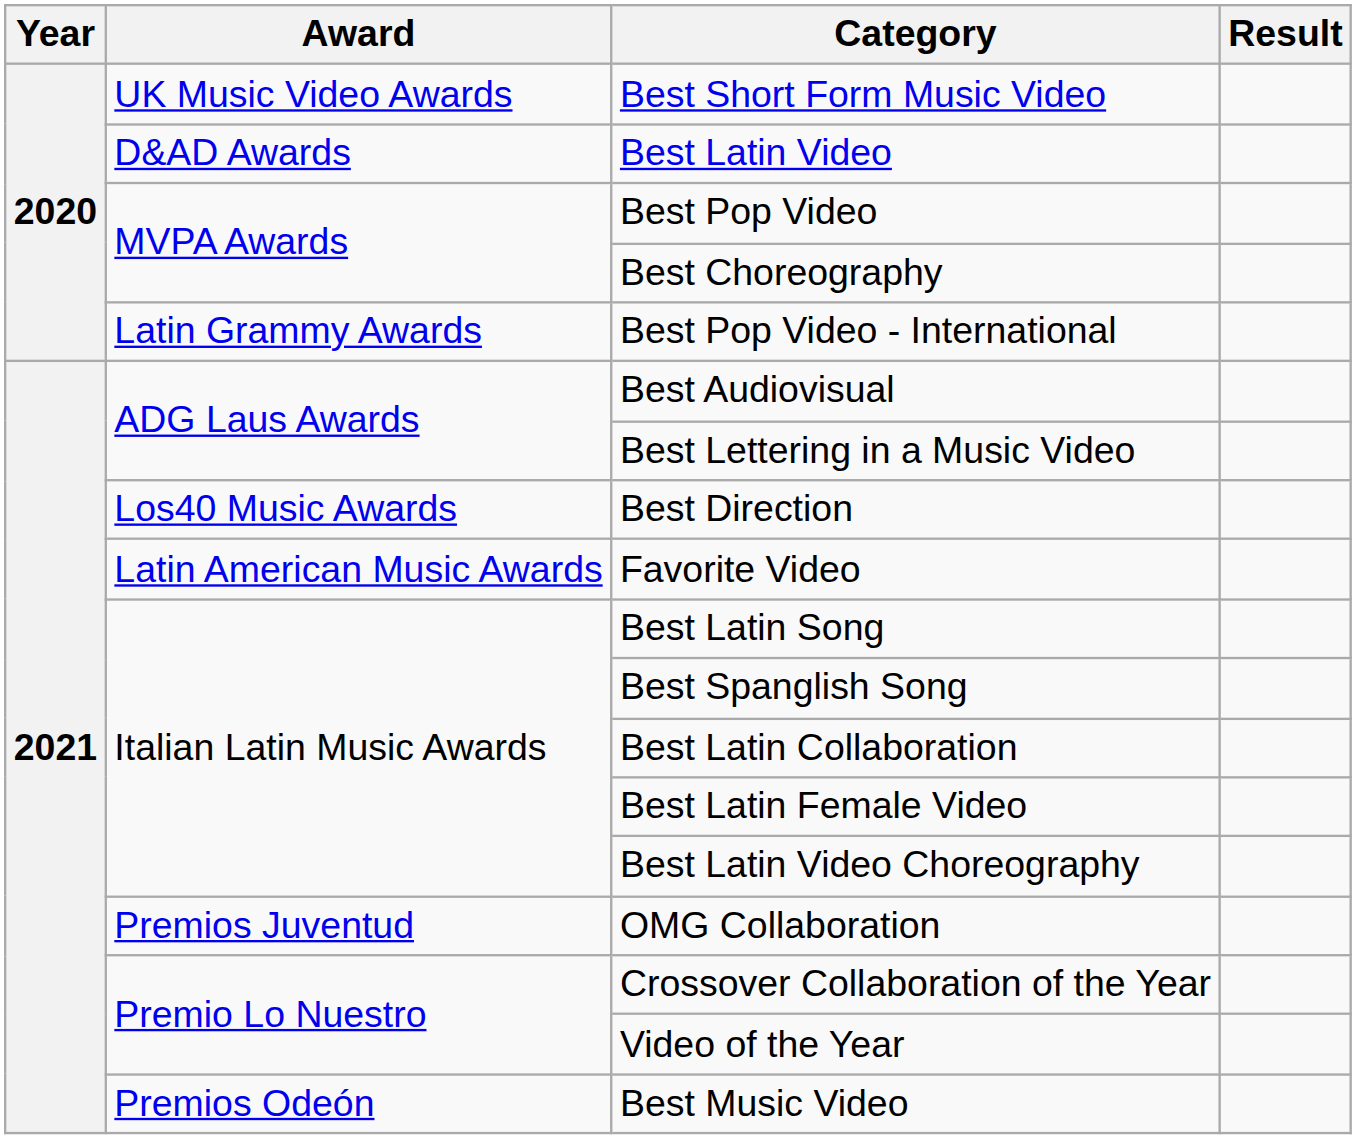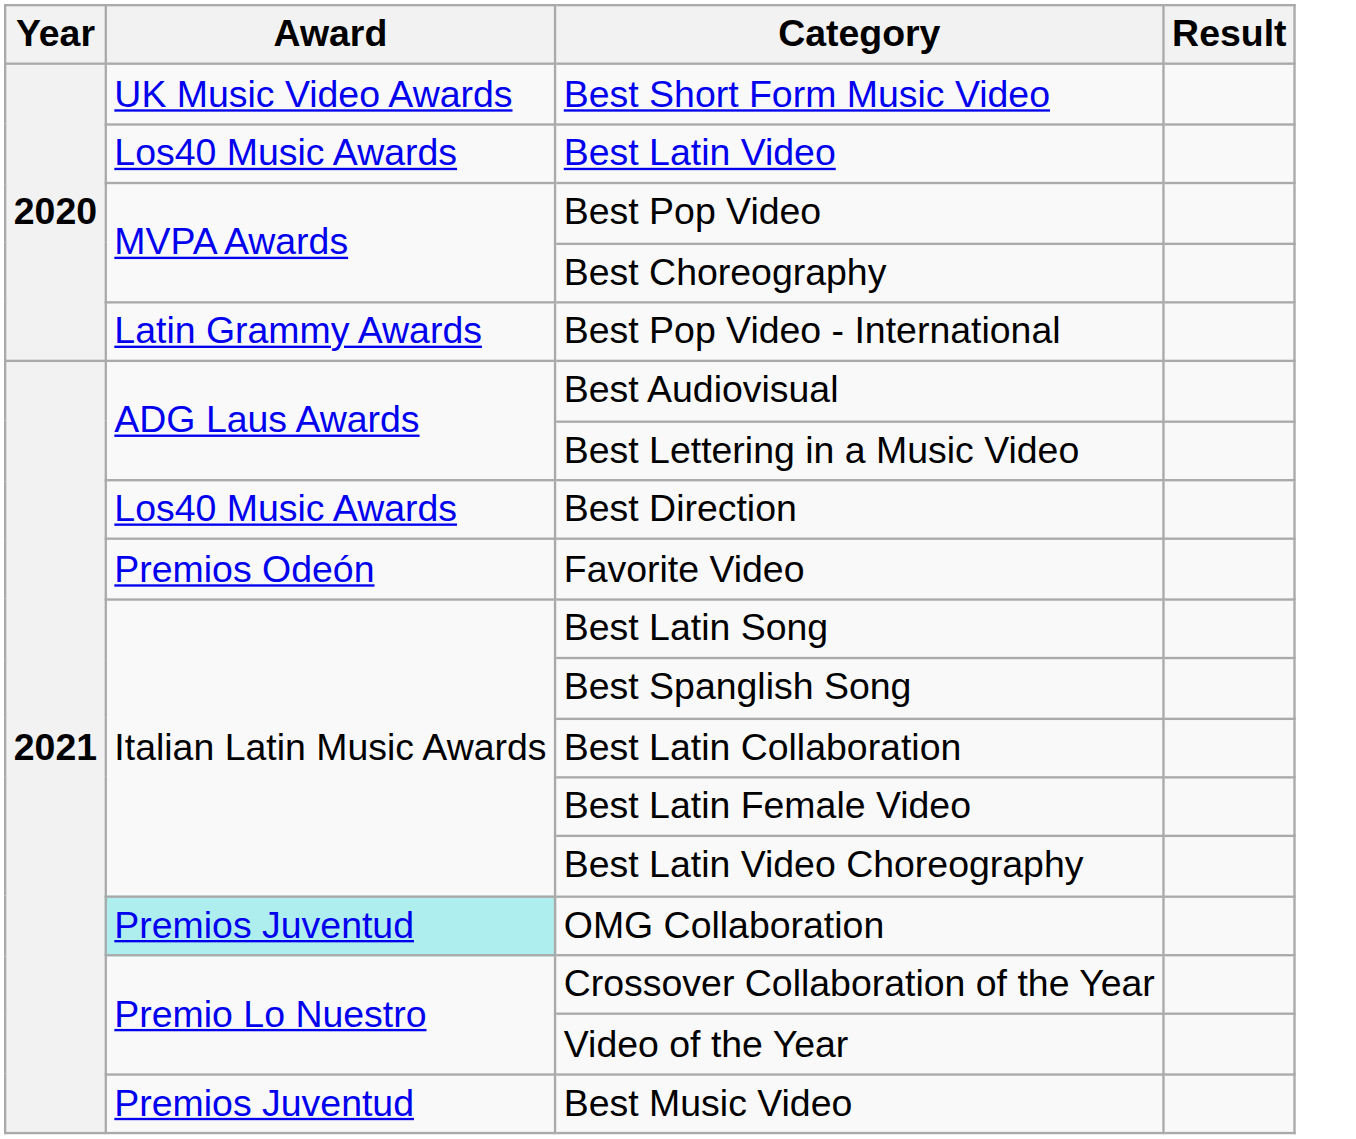 <table class="wikitable">
 <tr>
 <th scope="col">Year</th>
 <th scope="col">Award</th>
 <th scope="col">Category</th>
 <th scope="col">Result</th>
 </tr>
 <tr>
 <th rowspan="5">2020</th>
 <td><a href='#'>UK Music Video Awards</a></td>
 <td><a href='#'>Best Short Form Music Video</a></td>
 <td></td>
 </tr>
 <tr>
-<td><a href='#'>D&AD Awards</a></td>
+<td><a href='#'>Los40 Music Awards</a></td>
 <td><a href='#'>Best Latin Video</a></td>
 <td></td>
 </tr>
 <tr>
 <td rowspan="2"><a href='#'>MVPA Awards</a></td>
 <td>Best Pop Video</td>
 <td></td>
 </tr>
 <tr>
 <td>Best Choreography</td>
 <td></td>
 </tr>
 <tr>
 <td><a href='#'>Latin Grammy Awards</a></td>
 <td>Best Pop Video - International</td>
 <td></td>
 </tr>
 <tr>
 <th rowspan="13">2021</th>
 <td rowspan="2"><a href='#'>ADG Laus Awards</a></td>
 <td>Best Audiovisual</td>
 <td></td>
 </tr>
 <tr>
 <td>Best Lettering in a Music Video</td>
 <td></td>
 </tr>
 <tr>
 <td><a href='#'>Los40 Music Awards</a></td>
 <td>Best Direction</td>
 <td></td>
 </tr>
 <tr>
-<td><a href='#'>Latin American Music Awards</a></td>
+<td><a href='#'>Premios Odeón</a></td>
 <td>Favorite Video</td>
 <td></td>
 </tr>
 <tr>
 <td rowspan="5">Italian Latin Music Awards</td>
 <td>Best Latin Song</td>
 <td></td>
 </tr>
 <tr>
 <td>Best Spanglish Song</td>
 <td></td>
 </tr>
 <tr>
 <td>Best Latin Collaboration</td>
 <td></td>
 </tr>
 <tr>
 <td>Best Latin Female Video</td>
 <td></td>
 </tr>
 <tr>
 <td>Best Latin Video Choreography</td>
 <td></td>
 </tr>
 <tr>
-<td><a href='#'>Premios Juventud</a></td>
+<td style="background: paleturquoise;"><a href='#'>Premios Juventud</a></td>
 <td>OMG Collaboration</td>
 <td></td>
 </tr>
 <tr>
 <td rowspan="2"><a href='#'>Premio Lo Nuestro</a></td>
 <td>Crossover Collaboration of the Year</td>
 <td></td>
 </tr>
 <tr>
 <td>Video of the Year</td>
 <td></td>
 </tr>
 <tr>
-<td><a href='#'>Premios Odeón</a></td>
+<td><a href='#'>Premios Juventud</a></td>
 <td>Best Music Video</td>
 <td></td>
 </tr>
 </table>
